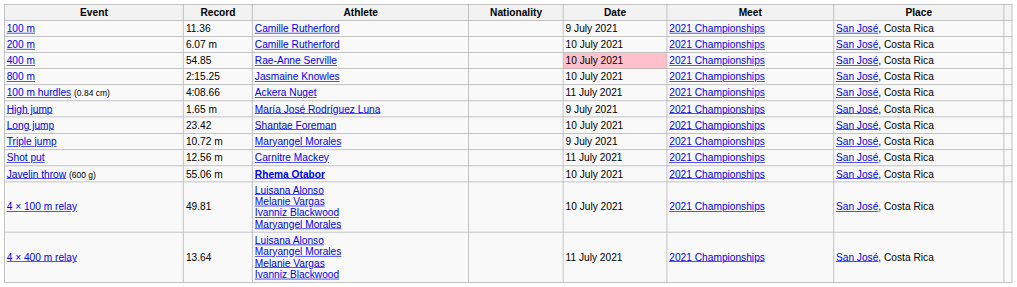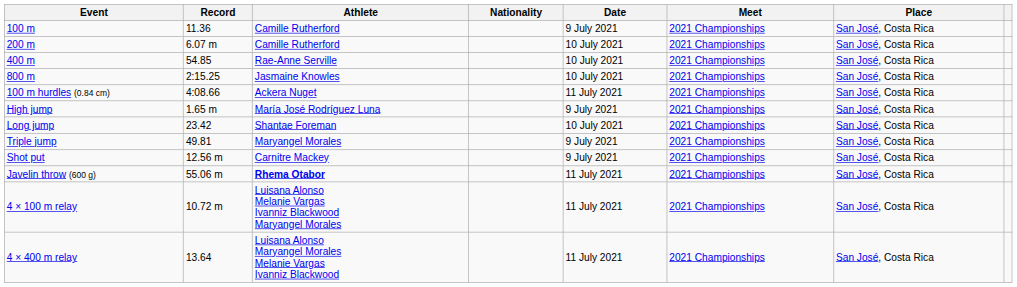 <table class="wikitable" style="font-size:95%; width: 95%;">
 <tr>
 <th>Event</th>
 <th>Record</th>
 <th>Athlete</th>
 <th>Nationality</th>
 <th>Date</th>
 <th>Meet</th>
 <th>Place</th>
 <th></th>
 </tr>
 <tr>
 <td><a href='#'>100 m</a></td>
 <td>11.36 </td>
 <td><a href='#'> Camille Rutherford</a></td>
 <td></td>
 <td>9 July 2021</td>
 <td><a href='#'>2021 Championships</a></td>
 <td><a href='#'>San José</a>, Costa Rica</td>
 <td></td>
 </tr>
 <tr>
 <td><a href='#'>200 m</a></td>
 <td>6.07 m </td>
 <td><a href='#'> Camille Rutherford</a></td>
 <td></td>
 <td>10 July 2021</td>
 <td><a href='#'>2021 Championships</a></td>
 <td><a href='#'>San José</a>, Costa Rica</td>
 <td></td>
 </tr>
 <tr>
 <td><a href='#'>400 m</a></td>
 <td>54.85</td>
 <td><a href='#'>Rae-Anne Serville</a></td>
 <td></td>
-<td style="background: pink;">10 July 2021</td>
+<td>10 July 2021</td>
 <td><a href='#'>2021 Championships</a></td>
 <td><a href='#'>San José</a>, Costa Rica</td>
 <td></td>
 </tr>
 <tr>
 <td><a href='#'>800 m</a></td>
 <td>2:15.25</td>
 <td><a href='#'>Jasmaine Knowles</a></td>
 <td></td>
 <td>10 July 2021</td>
 <td><a href='#'>2021 Championships</a></td>
 <td><a href='#'>San José</a>, Costa Rica</td>
 <td></td>
 </tr>
 <tr>
 <td><a href='#'>100 m hurdles</a> <small>(0.84 cm)</small></td>
 <td>4:08.66</td>
 <td><a href='#'>Ackera Nuget</a></td>
 <td></td>
 <td>11 July 2021</td>
 <td><a href='#'>2021 Championships</a></td>
 <td><a href='#'>San José</a>, Costa Rica</td>
 <td></td>
 </tr>
 <tr>
 <td><a href='#'>High jump</a></td>
 <td>1.65 m</td>
 <td><a href='#'>María José Rodríguez Luna</a></td>
 <td></td>
 <td>9 July 2021</td>
 <td><a href='#'>2021 Championships</a></td>
 <td><a href='#'>San José</a>, Costa Rica</td>
 <td></td>
 </tr>
 <tr>
 <td><a href='#'>Long jump</a></td>
 <td>23.42 </td>
 <td><a href='#'>Shantae Foreman</a></td>
 <td></td>
 <td>10 July 2021</td>
 <td><a href='#'>2021 Championships</a></td>
 <td><a href='#'>San José</a>, Costa Rica</td>
 <td></td>
 </tr>
 <tr>
 <td><a href='#'>Triple jump</a></td>
-<td>10.72 m </td>
+<td>49.81</td>
 <td><a href='#'>Maryangel Morales</a></td>
 <td></td>
 <td>9 July 2021</td>
 <td><a href='#'>2021 Championships</a></td>
 <td><a href='#'>San José</a>, Costa Rica</td>
 <td></td>
 </tr>
 <tr>
 <td><a href='#'>Shot put</a></td>
 <td>12.56 m</td>
 <td><a href='#'>Carnitre Mackey</a></td>
 <td></td>
-<td>11 July 2021</td>
+<td>9 July 2021</td>
 <td><a href='#'>2021 Championships</a></td>
 <td><a href='#'>San José</a>, Costa Rica</td>
 <td></td>
 </tr>
 <tr>
 <td><a href='#'>Javelin throw</a> <small>(600 g)</small></td>
 <td>55.06 m</td>
 <td><strong><a href='#'>Rhema Otabor</a></strong></td>
 <td></td>
-<td>10 July 2021</td>
+<td>11 July 2021</td>
 <td><a href='#'>2021 Championships</a></td>
 <td><a href='#'>San José</a>, Costa Rica</td>
 <td></td>
 </tr>
 <tr>
 <td><a href='#'>4 × 100 m relay</a></td>
-<td>49.81</td>
+<td>10.72 m </td>
 <td><a href='#'>Luisana Alonso</a><br><a href='#'>Melanie Vargas</a><br><a href='#'>Ivanniz Blackwood</a><br><a href='#'>Maryangel Morales</a></td>
 <td></td>
-<td>10 July 2021</td>
+<td>11 July 2021</td>
 <td><a href='#'>2021 Championships</a></td>
 <td><a href='#'>San José</a>, Costa Rica</td>
 <td></td>
 </tr>
 <tr>
 <td><a href='#'>4 × 400 m relay</a></td>
 <td>13.64 </td>
 <td><a href='#'>Luisana Alonso</a><br><a href='#'>Maryangel Morales</a><br><a href='#'>Melanie Vargas</a><br><a href='#'>Ivanniz Blackwood</a></td>
 <td></td>
 <td>11 July 2021</td>
 <td><a href='#'>2021 Championships</a></td>
 <td><a href='#'>San José</a>, Costa Rica</td>
 <td></td>
 </tr>
 </table>
